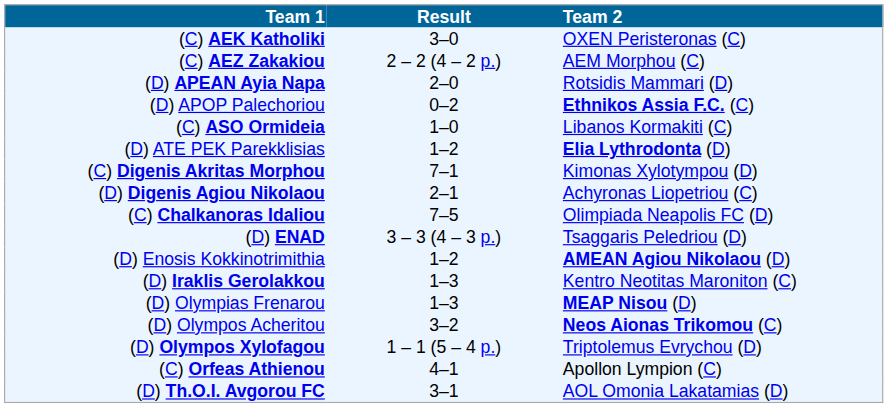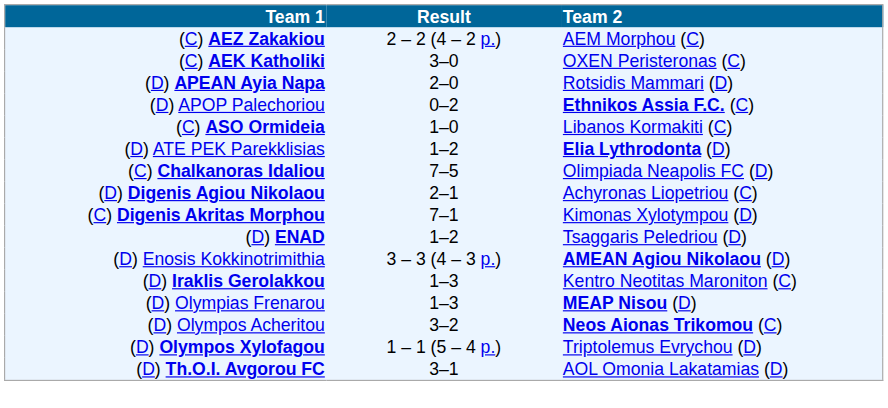 <table cellspacing="0" style="background: #EBF5FF; border: 1px #aaa solid; border-collapse: collapse; font-size: 95%;" width=60%>
 <tr bgcolor=#006699 style="color:white;">
 <th width=30% align="right">Team 1</th>
 <th width=22% align="center">Result</th>
 <th width=30% align="left">Team 2</th>
 </tr>
 <tr>
+<td align=right>(<a href='#'>C</a>) <strong><a href='#'>AEZ Zakakiou</a></strong></td>
+<td align=center>2 – 2 (4 – 2 <a href='#'>p.</a>)</td>
+<td align=left><a href='#'>AEM Morphou</a> (<a href='#'>C</a>)</td>
+</tr>
+<tr>
 <td align=right>(<a href='#'>C</a>) <strong><a href='#'>AEK Katholiki</a></strong></td>
 <td align=center>3–0</td>
 <td align=left><a href='#'>OXEN Peristeronas</a> (<a href='#'>C</a>)</td>
-</tr>
-<tr>
-<td align=right>(<a href='#'>C</a>) <strong><a href='#'>AEZ Zakakiou</a></strong></td>
-<td align=center>2 – 2 (4 – 2 <a href='#'>p.</a>)</td>
-<td align=left><a href='#'>AEM Morphou</a> (<a href='#'>C</a>)</td>
 </tr>
 <tr>
 <td align=right>(<a href='#'>D</a>) <strong><a href='#'>APEAN Ayia Napa</a></strong></td>
 <td align=center>2–0</td>
 <td align=left><a href='#'>Rotsidis Mammari</a> (<a href='#'>D</a>)</td>
 </tr>
 <tr>
 <td align=right>(<a href='#'>D</a>) <a href='#'>APOP Palechoriou</a></td>
 <td align=center>0–2</td>
 <td align=left><strong><a href='#'>Ethnikos Assia F.C.</a></strong> (<a href='#'>C</a>)</td>
 </tr>
 <tr>
 <td align=right>(<a href='#'>C</a>) <strong><a href='#'>ASO Ormideia</a></strong></td>
 <td align=center>1–0</td>
 <td align=left><a href='#'>Libanos Kormakiti</a> (<a href='#'>C</a>)</td>
 </tr>
 <tr>
 <td align=right>(<a href='#'>D</a>) <a href='#'>ATE PEK Parekklisias</a></td>
 <td align=center>1–2</td>
 <td align=left><strong><a href='#'>Elia Lythrodonta</a></strong> (<a href='#'>D</a>)</td>
 </tr>
 <tr>
-<td align=right>(<a href='#'>C</a>) <strong><a href='#'>Digenis Akritas Morphou</a></strong></td>
-<td align=center>7–1</td>
-<td align=left><a href='#'>Kimonas Xylotympou</a> (<a href='#'>D</a>)</td>
+<td align=right>(<a href='#'>C</a>) <strong><a href='#'>Chalkanoras Idaliou</a></strong></td>
+<td align=center>7–5</td>
+<td align=left><a href='#'>Olimpiada Neapolis FC</a> (<a href='#'>D</a>)</td>
 </tr>
 <tr>
 <td align=right>(<a href='#'>D</a>) <strong><a href='#'>Digenis Agiou Nikolaou</a></strong></td>
 <td align=center>2–1</td>
 <td align=left><a href='#'>Achyronas Liopetriou</a> (<a href='#'>C</a>)</td>
 </tr>
 <tr>
-<td align=right>(<a href='#'>C</a>) <strong><a href='#'>Chalkanoras Idaliou</a></strong></td>
-<td align=center>7–5</td>
-<td align=left><a href='#'>Olimpiada Neapolis FC</a> (<a href='#'>D</a>)</td>
+<td align=right>(<a href='#'>C</a>) <strong><a href='#'>Digenis Akritas Morphou</a></strong></td>
+<td align=center>7–1</td>
+<td align=left><a href='#'>Kimonas Xylotympou</a> (<a href='#'>D</a>)</td>
 </tr>
 <tr>
 <td align=right>(<a href='#'>D</a>) <strong><a href='#'>ENAD</a></strong></td>
-<td align=center>3 – 3 (4 – 3 <a href='#'>p.</a>)</td>
+<td align=center>1–2</td>
 <td align=left><a href='#'>Tsaggaris Peledriou</a> (<a href='#'>D</a>)</td>
 </tr>
 <tr>
 <td align=right>(<a href='#'>D</a>) <a href='#'>Enosis Kokkinotrimithia</a></td>
-<td align=center>1–2</td>
+<td align=center>3 – 3 (4 – 3 <a href='#'>p.</a>)</td>
 <td align=left><strong><a href='#'>AMEAN Agiou Nikolaou</a></strong> (<a href='#'>D</a>)</td>
 </tr>
 <tr>
 <td align=right>(<a href='#'>D</a>) <strong><a href='#'>Iraklis Gerolakkou</a></strong></td>
 <td align=center>1–3</td>
 <td align=left><a href='#'>Kentro Neotitas Maroniton</a> (<a href='#'>C</a>)</td>
 </tr>
 <tr>
 <td align=right>(<a href='#'>D</a>) <a href='#'>Olympias Frenarou</a></td>
 <td align=center>1–3</td>
 <td align=left><strong><a href='#'>MEAP Nisou</a></strong> (<a href='#'>D</a>)</td>
 </tr>
 <tr>
 <td align=right>(<a href='#'>D</a>) <a href='#'>Olympos Acheritou</a></td>
 <td align=center>3–2</td>
 <td align=left><strong><a href='#'>Neos Aionas Trikomou</a></strong> (<a href='#'>C</a>)</td>
 </tr>
 <tr>
 <td align=right>(<a href='#'>D</a>) <strong><a href='#'>Olympos Xylofagou</a></strong></td>
 <td align=center>1 – 1 (5 – 4 <a href='#'>p.</a>)</td>
 <td align=left><a href='#'>Triptolemus Evrychou</a> (<a href='#'>D</a>)</td>
 </tr>
 <tr>
-<td align=right>(<a href='#'>C</a>) <strong><a href='#'>Orfeas Athienou</a></strong></td>
-<td align=center>4–1</td>
-<td align=left>Apollon Lympion (<a href='#'>C</a>)</td>
-</tr>
-<tr>
 <td align=right>(<a href='#'>D</a>) <strong><a href='#'>Th.O.I. Avgorou FC</a></strong></td>
 <td align=center>3–1</td>
 <td align=left><a href='#'>AOL Omonia Lakatamias</a> (<a href='#'>D</a>)</td>
 </tr>
 <tr>
 </tr>
 </table>
